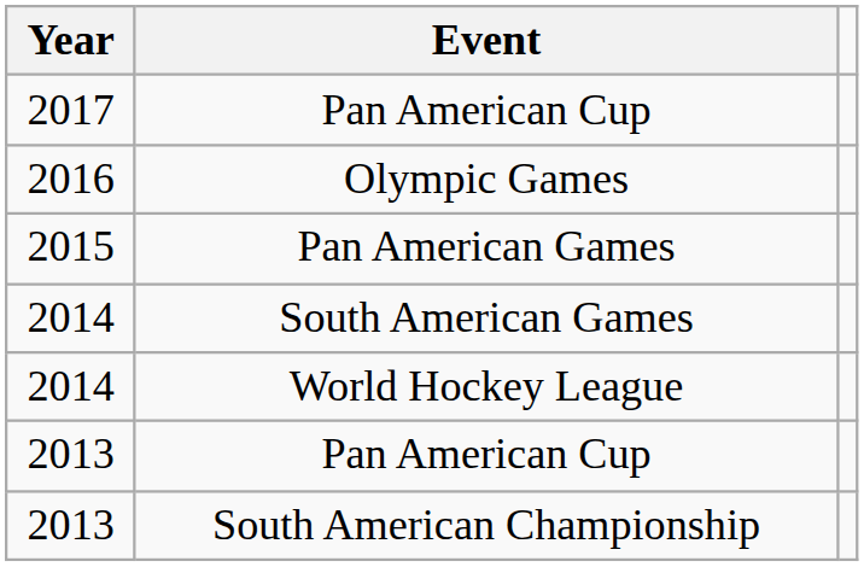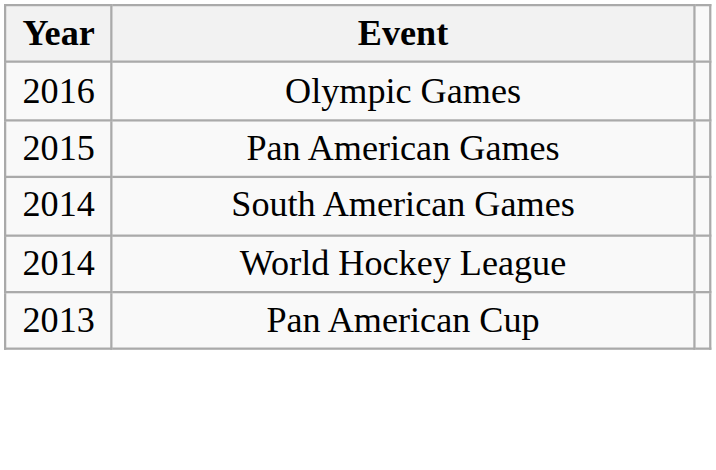 <table class="wikitable" style="text-align:center;">
 <tr>
 <th style="width:40px;">Year</th>
 <th style="width:250px;">Event</th>
-</tr>
-<tr>
-<td>2017</td>
-<td>Pan American Cup</td>
-<td></td>
 </tr>
 <tr>
 <td>2016</td>
 <td>Olympic Games</td>
 <td></td>
 </tr>
 <tr>
 <td>2015</td>
 <td>Pan American Games</td>
 <td></td>
 </tr>
 <tr>
 <td>2014</td>
 <td>South American Games</td>
 <td></td>
 </tr>
 <tr>
 <td>2014</td>
 <td>World Hockey League</td>
 <td></td>
 </tr>
 <tr>
 <td>2013</td>
 <td>Pan American Cup</td>
 <td></td>
 </tr>
-<tr>
-<td>2013</td>
-<td>South American Championship</td>
-<td></td>
-</tr>
 </table>
